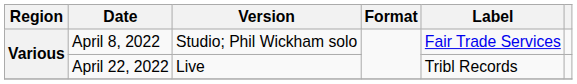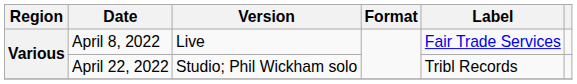 <table class="wikitable plainrowheaders">
 <tr>
 <th scope="col">Region</th>
 <th scope="col">Date</th>
 <th scope="col">Version</th>
 <th scope="col">Format</th>
 <th scope="col">Label</th>
 <th scope="col"></th>
 </tr>
 <tr>
 <th scope="row" rowspan="2">Various</th>
 <td>April 8, 2022</td>
-<td>Studio; Phil Wickham solo</td>
+<td>Live</td>
 <td rowspan="2"></td>
 <td><a href='#'>Fair Trade Services</a></td>
 <td></td>
 </tr>
 <tr>
 <td>April 22, 2022</td>
-<td>Live</td>
+<td>Studio; Phil Wickham solo</td>
 <td>Tribl Records</td>
 <td></td>
 </tr>
 <tr>
 </tr>
 </table>
